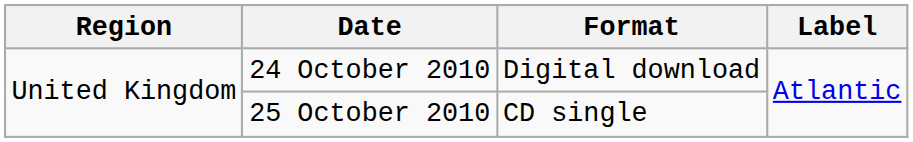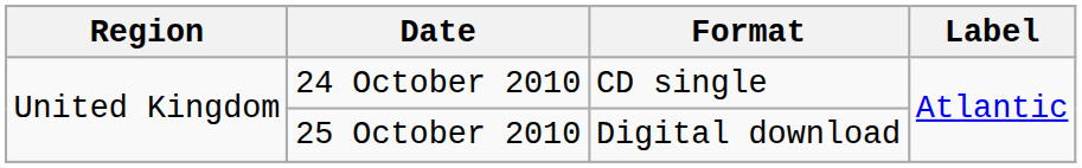 <table class=wikitable>
 <tr>
 <th>Region</th>
 <th>Date</th>
 <th>Format</th>
 <th>Label</th>
 </tr>
 <tr>
 <td rowspan="2">United Kingdom</td>
 <td>24 October 2010</td>
-<td>Digital download</td>
+<td>CD single</td>
 <td rowspan="2"><a href='#'>Atlantic</a></td>
 </tr>
 <tr>
 <td>25 October 2010</td>
-<td>CD single</td>
+<td>Digital download</td>
 </tr>
 </table>
